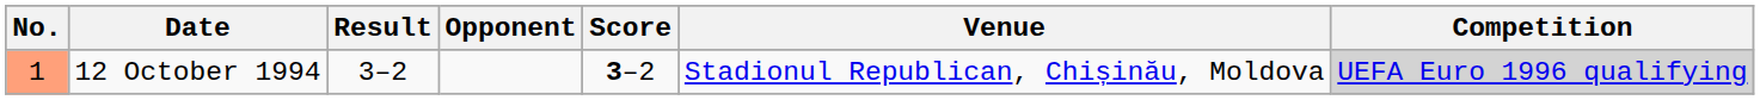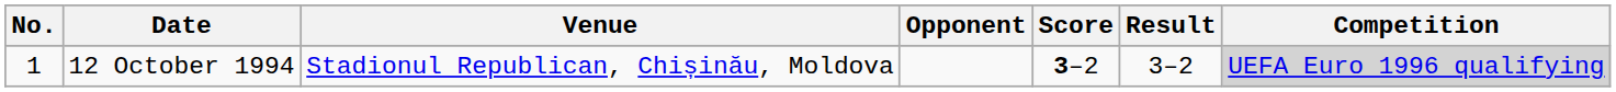 <table class="wikitable plainrowheaders">
 <tr>
 <th>No.</th>
 <th>Date</th>
-<th>Result</th>
+<th>Venue</th>
 <th>Opponent</th>
 <th>Score</th>
-<th>Venue</th>
+<th>Result</th>
 <th>Competition</th>
 </tr>
 <tr>
-<td align="center" style="background: lightsalmon;">1</td>
+<td align="center">1</td>
 <td>12 October 1994</td>
-<td align="center">3–2</td>
+<td><a href='#'>Stadionul Republican</a>, <a href='#'>Chișinău</a>, Moldova</td>
 <td></td>
 <td align="center"><strong>3</strong>–2</td>
-<td><a href='#'>Stadionul Republican</a>, <a href='#'>Chișinău</a>, Moldova</td>
+<td align="center">3–2</td>
 <td style="background: lightgrey;"><a href='#'>UEFA Euro 1996 qualifying</a></td>
 </tr>
 </table>
